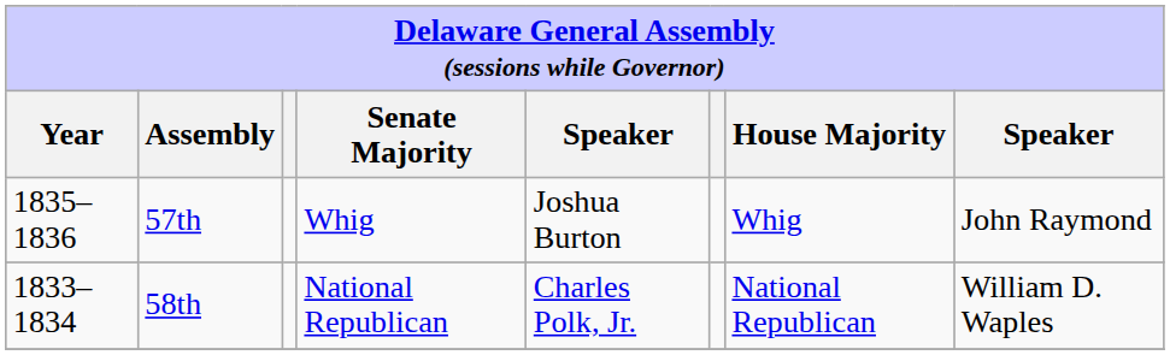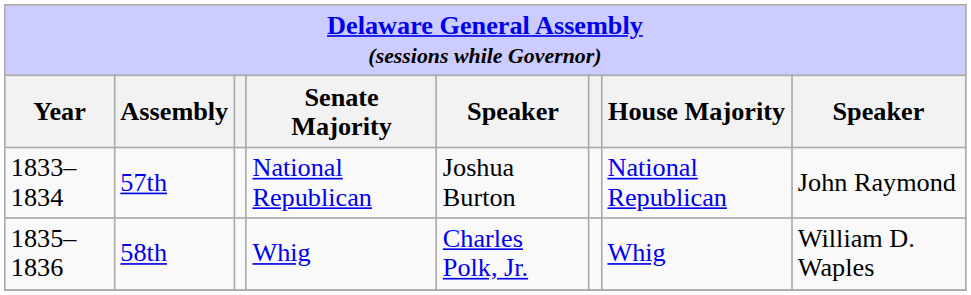 <table class=wikitable style="width: 94%" style="text-align: center;" align="center">
 <tr bgcolor=#cccccc>
 <th colspan=12 style="background: #ccccff;"><strong><a href='#'>Delaware General Assembly</a></strong> <br> <small> <em>(sessions while Governor)</em></small></th>
 </tr>
 <tr>
 <th><strong>Year</strong></th>
 <th><strong>Assembly</strong></th>
 <th></th>
 <th><strong>Senate Majority</strong></th>
 <th><strong>Speaker</strong></th>
 <th></th>
 <th><strong>House Majority</strong></th>
 <th><strong>Speaker</strong></th>
 </tr>
 <tr>
-<td>1835–1836</td>
+<td>1833–1834</td>
 <td><a href='#'>57th</a></td>
 <td></td>
-<td><a href='#'>Whig</a></td>
+<td><a href='#'>National Republican</a></td>
 <td>Joshua Burton</td>
 <td></td>
-<td><a href='#'>Whig</a></td>
+<td><a href='#'>National Republican</a></td>
 <td>John Raymond</td>
 </tr>
 <tr>
-<td>1833–1834</td>
+<td>1835–1836</td>
 <td><a href='#'>58th</a></td>
 <td></td>
-<td><a href='#'>National Republican</a></td>
+<td><a href='#'>Whig</a></td>
 <td><a href='#'>Charles Polk, Jr.</a></td>
 <td></td>
-<td><a href='#'>National Republican</a></td>
+<td><a href='#'>Whig</a></td>
 <td>William D. Waples</td>
 </tr>
 <tr>
 </tr>
 </table>
